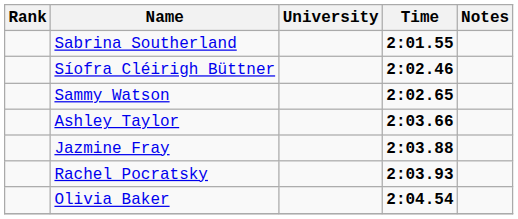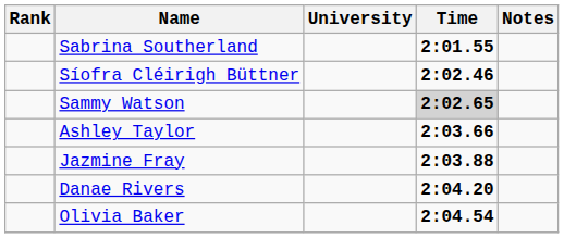 <table class="wikitable sortable" style="text-align:center">
 <tr>
 <th>Rank</th>
 <th>Name</th>
 <th>University</th>
 <th>Time</th>
 <th>Notes</th>
 </tr>
 <tr>
 <td></td>
 <td align=left><a href='#'>Sabrina Southerland</a></td>
 <td></td>
 <td><strong>2:01.55</strong></td>
 <td></td>
 </tr>
 <tr>
 <td></td>
 <td align=left><a href='#'>Síofra Cléirigh Büttner</a></td>
 <td></td>
 <td><strong>2:02.46</strong></td>
 <td></td>
 </tr>
 <tr>
 <td></td>
 <td align=left><a href='#'>Sammy Watson</a></td>
 <td></td>
-<td><strong>2:02.65</strong></td>
+<td style="background: lightgrey;"><strong>2:02.65</strong></td>
 <td></td>
 </tr>
 <tr>
 <td></td>
 <td align=left><a href='#'>Ashley Taylor</a></td>
 <td></td>
 <td><strong>2:03.66</strong></td>
 <td></td>
 </tr>
 <tr>
 <td></td>
 <td align=left><a href='#'>Jazmine Fray</a></td>
 <td></td>
 <td><strong>2:03.88</strong></td>
 <td></td>
 </tr>
 <tr>
 <td></td>
-<td align=left><a href='#'>Rachel Pocratsky</a></td>
+<td align=left><a href='#'>Danae Rivers</a></td>
 <td></td>
-<td><strong>2:03.93</strong></td>
+<td><strong>2:04.20</strong></td>
 <td></td>
 </tr>
 <tr>
 <td></td>
 <td align=left><a href='#'>Olivia Baker</a></td>
 <td></td>
 <td><strong>2:04.54</strong></td>
 <td></td>
 </tr>
 <tr>
 </tr>
 </table>
